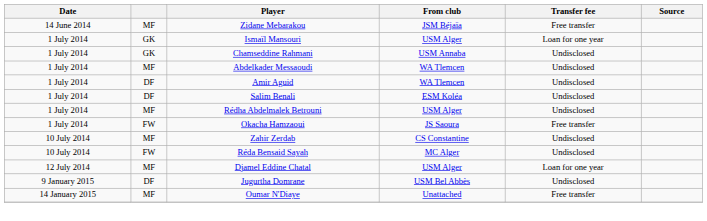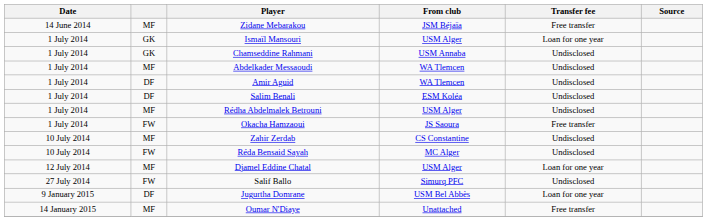 <table class="wikitable sortable" style="width:70%; text-align:center; font-size:85%; text-align:centre;">
 <tr>
 <th><strong>Date</strong></th>
 <th><strong></strong></th>
 <th><strong>Player</strong></th>
 <th><strong>From club</strong></th>
 <th><strong>Transfer fee</strong></th>
 <th><strong>Source</strong></th>
 </tr>
 <tr>
 <td>14 June 2014</td>
 <td>MF</td>
 <td> <a href='#'>Zidane Mebarakou</a></td>
 <td><a href='#'>JSM Béjaïa</a></td>
 <td>Free transfer</td>
 <td></td>
 </tr>
 <tr>
 <td>1 July 2014</td>
 <td>GK</td>
 <td> <a href='#'>Ismaïl Mansouri</a></td>
 <td><a href='#'>USM Alger</a></td>
 <td>Loan for one year</td>
 <td></td>
 </tr>
 <tr>
 <td>1 July 2014</td>
 <td>GK</td>
 <td> <a href='#'>Chamseddine Rahmani</a></td>
 <td><a href='#'>USM Annaba</a></td>
 <td>Undisclosed</td>
 <td></td>
 </tr>
 <tr>
 <td>1 July 2014</td>
 <td>MF</td>
 <td> <a href='#'>Abdelkader Messaoudi</a></td>
 <td><a href='#'>WA Tlemcen</a></td>
 <td>Undisclosed</td>
 <td></td>
 </tr>
 <tr>
 <td>1 July 2014</td>
 <td>DF</td>
 <td> <a href='#'>Amir Aguid</a></td>
 <td><a href='#'>WA Tlemcen</a></td>
 <td>Undisclosed</td>
 <td></td>
 </tr>
 <tr>
 <td>1 July 2014</td>
 <td>DF</td>
 <td> <a href='#'>Salim Benali</a></td>
 <td><a href='#'>ESM Koléa</a></td>
 <td>Undisclosed</td>
 <td></td>
 </tr>
 <tr>
 <td>1 July 2014</td>
 <td>MF</td>
 <td> <a href='#'>Rédha Abdelmalek Betrouni</a></td>
 <td><a href='#'>USM Alger</a></td>
 <td>Undisclosed</td>
 <td></td>
 </tr>
 <tr>
 <td>1 July 2014</td>
 <td>FW</td>
 <td> <a href='#'>Okacha Hamzaoui</a></td>
 <td><a href='#'>JS Saoura</a></td>
 <td>Free transfer</td>
 <td></td>
 </tr>
 <tr>
 <td>10 July 2014</td>
 <td>MF</td>
 <td> <a href='#'>Zahir Zerdab</a></td>
 <td><a href='#'>CS Constantine</a></td>
 <td>Undisclosed</td>
 <td></td>
 </tr>
 <tr>
 <td>10 July 2014</td>
 <td>FW</td>
 <td> <a href='#'>Réda Bensaid Sayah</a></td>
 <td><a href='#'>MC Alger</a></td>
 <td>Undisclosed</td>
 <td></td>
 </tr>
 <tr>
 <td>12 July 2014</td>
 <td>MF</td>
 <td> <a href='#'>Djamel Eddine Chatal</a></td>
 <td><a href='#'>USM Alger</a></td>
 <td>Loan for one year</td>
 <td></td>
 </tr>
 <tr>
+<td>27 July 2014</td>
+<td>FW</td>
+<td> Salif Ballo</td>
+<td> <a href='#'>Simurq PFC</a></td>
+<td>Undisclosed</td>
+<td></td>
+</tr>
+<tr>
 <td>9 January 2015</td>
 <td>DF</td>
 <td> <a href='#'>Jugurtha Domrane</a></td>
 <td><a href='#'>USM Bel Abbès</a></td>
-<td>Undisclosed</td>
+<td>Loan for one year</td>
 <td></td>
 </tr>
 <tr>
 <td>14 January 2015</td>
 <td>MF</td>
 <td> <a href='#'>Oumar N'Diaye</a></td>
 <td><a href='#'>Unattached</a></td>
 <td>Free transfer</td>
 <td></td>
 </tr>
 <tr>
 </tr>
 </table>
